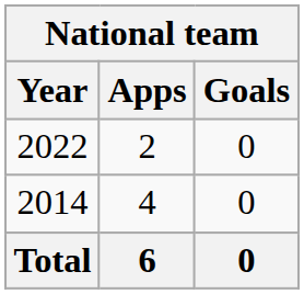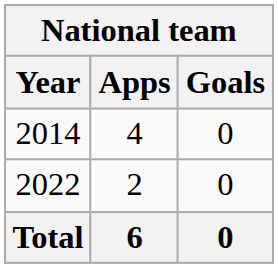 <table class="wikitable" style="text-align:center">
 <tr>
 <th colspan=3>National team</th>
 </tr>
 <tr>
 <th>Year</th>
 <th>Apps</th>
 <th>Goals</th>
 </tr>
 <tr>
-<td>2022</td>
-<td>2</td>
+<td>2014</td>
+<td>4</td>
 <td>0</td>
 </tr>
 <tr>
-<td>2014</td>
-<td>4</td>
+<td>2022</td>
+<td>2</td>
 <td>0</td>
 </tr>
 <tr>
 <th>Total</th>
 <th>6</th>
 <th>0</th>
 </tr>
 </table>
